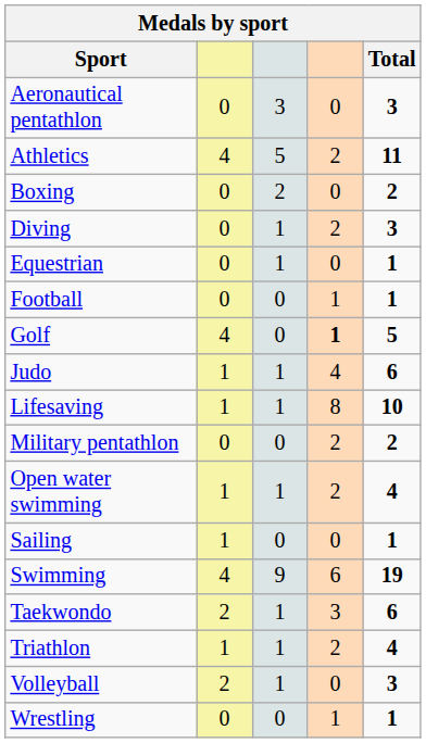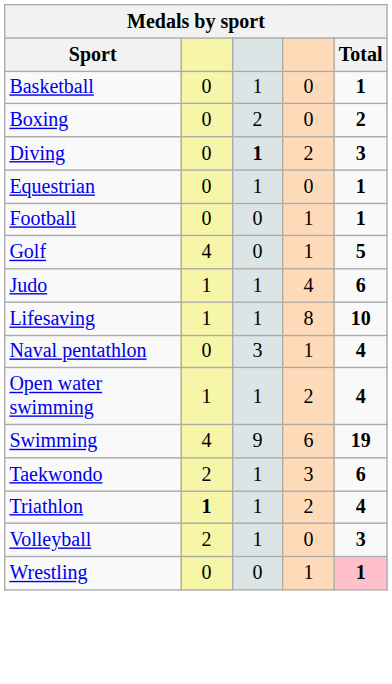 <table class="wikitable" style="font-size:90%; text-align:center;">
 <tr>
 <th colspan="5">Medals by sport</th>
 </tr>
 <tr>
 <th width="120">Sport</th>
 <th scope="col" width="30" style="background:#F7F6A8;"></th>
 <th scope="col" width="30" style="background:#DCE5E5;"></th>
 <th scope="col" width="30" style="background:#FFDAB9;"></th>
 <th width="30">Total</th>
 </tr>
 <tr>
-<td align="left"><a href='#'>Aeronautical pentathlon</a></td>
+<td align="left"><a href='#'>Basketball</a></td>
 <td style="background:#F7F6A8;">0</td>
-<td style="background:#DCE5E5;">3</td>
+<td style="background:#DCE5E5;">1</td>
 <td style="background:#FFDAB9;">0</td>
-<td><strong>3</strong></td>
-</tr>
-<tr>
-<td align="left"><a href='#'>Athletics</a></td>
-<td style="background:#F7F6A8;">4</td>
-<td style="background:#DCE5E5;">5</td>
-<td style="background:#FFDAB9;">2</td>
-<td><strong>11</strong></td>
+<td><strong>1</strong></td>
 </tr>
 <tr>
 <td align="left"><a href='#'>Boxing</a></td>
 <td style="background:#F7F6A8;">0</td>
 <td style="background:#DCE5E5;">2</td>
 <td style="background:#FFDAB9;">0</td>
 <td><strong>2</strong></td>
 </tr>
 <tr>
 <td align="left"><a href='#'>Diving</a></td>
 <td style="background:#F7F6A8;">0</td>
-<td style="background:#DCE5E5;">1</td>
+<td style="background:#DCE5E5;"><strong>1</strong></td>
 <td style="background:#FFDAB9;">2</td>
 <td><strong>3</strong></td>
 </tr>
 <tr>
 <td align="left"><a href='#'>Equestrian</a></td>
 <td style="background:#F7F6A8;">0</td>
 <td style="background:#DCE5E5;">1</td>
 <td style="background:#FFDAB9;">0</td>
 <td><strong>1</strong></td>
 </tr>
 <tr>
 <td align="left"><a href='#'>Football</a></td>
 <td style="background:#F7F6A8;">0</td>
 <td style="background:#DCE5E5;">0</td>
 <td style="background:#FFDAB9;">1</td>
 <td><strong>1</strong></td>
 </tr>
 <tr>
 <td align="left"><a href='#'>Golf</a></td>
 <td style="background:#F7F6A8;">4</td>
 <td style="background:#DCE5E5;">0</td>
-<td style="background:#FFDAB9;"><strong>1</strong></td>
+<td style="background:#FFDAB9;">1</td>
 <td><strong>5</strong></td>
 </tr>
 <tr>
 <td align="left"><a href='#'>Judo</a></td>
 <td style="background:#F7F6A8;">1</td>
 <td style="background:#DCE5E5;">1</td>
 <td style="background:#FFDAB9;">4</td>
 <td><strong>6</strong></td>
 </tr>
 <tr>
 <td align="left"><a href='#'>Lifesaving</a></td>
 <td style="background:#F7F6A8;">1</td>
 <td style="background:#DCE5E5;">1</td>
 <td style="background:#FFDAB9;">8</td>
 <td><strong>10</strong></td>
 </tr>
 <tr>
-<td align="left"><a href='#'>Military pentathlon</a></td>
+<td align="left"><a href='#'>Naval pentathlon</a></td>
 <td style="background:#F7F6A8;">0</td>
-<td style="background:#DCE5E5;">0</td>
-<td style="background:#FFDAB9;">2</td>
-<td><strong>2</strong></td>
+<td style="background:#DCE5E5;">3</td>
+<td style="background:#FFDAB9;">1</td>
+<td><strong>4</strong></td>
 </tr>
 <tr>
 <td align="left"><a href='#'>Open water swimming</a></td>
 <td style="background:#F7F6A8;">1</td>
 <td style="background:#DCE5E5;">1</td>
 <td style="background:#FFDAB9;">2</td>
 <td><strong>4</strong></td>
-</tr>
-<tr>
-<td align="left"><a href='#'>Sailing</a></td>
-<td style="background:#F7F6A8;">1</td>
-<td style="background:#DCE5E5;">0</td>
-<td style="background:#FFDAB9;">0</td>
-<td><strong>1</strong></td>
 </tr>
 <tr>
 <td align="left"><a href='#'>Swimming</a></td>
 <td style="background:#F7F6A8;">4</td>
 <td style="background:#DCE5E5;">9</td>
 <td style="background:#FFDAB9;">6</td>
 <td><strong>19</strong></td>
 </tr>
 <tr>
 <td align="left"><a href='#'>Taekwondo</a></td>
 <td style="background:#F7F6A8;">2</td>
 <td style="background:#DCE5E5;">1</td>
 <td style="background:#FFDAB9;">3</td>
 <td><strong>6</strong></td>
 </tr>
 <tr>
 <td align="left"><a href='#'>Triathlon</a></td>
-<td style="background:#F7F6A8;">1</td>
+<td style="background:#F7F6A8;"><strong>1</strong></td>
 <td style="background:#DCE5E5;">1</td>
 <td style="background:#FFDAB9;">2</td>
 <td><strong>4</strong></td>
 </tr>
 <tr>
 <td align="left"><a href='#'>Volleyball</a></td>
 <td style="background:#F7F6A8;">2</td>
 <td style="background:#DCE5E5;">1</td>
 <td style="background:#FFDAB9;">0</td>
 <td><strong>3</strong></td>
 </tr>
 <tr>
 <td align="left"><a href='#'>Wrestling</a></td>
 <td style="background:#F7F6A8;">0</td>
 <td style="background:#DCE5E5;">0</td>
 <td style="background:#FFDAB9;">1</td>
-<td><strong>1</strong></td>
+<td style="background: pink;"><strong>1</strong></td>
 </tr>
 </table>
